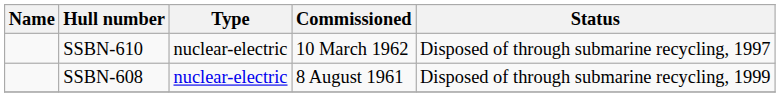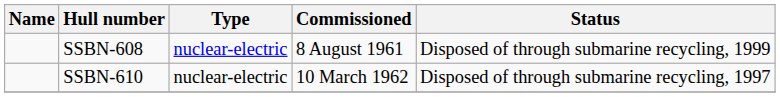 <table class="wikitable">
 <tr>
 <th>Name</th>
 <th>Hull number</th>
 <th>Type</th>
 <th>Commissioned</th>
 <th>Status</th>
 </tr>
 <tr>
 <td></td>
+<td>SSBN-608</td>
+<td><a href='#'>nuclear-electric</a></td>
+<td>8 August 1961</td>
+<td>Disposed of through submarine recycling, 1999</td>
+</tr>
+<tr>
+<td></td>
 <td>SSBN-610</td>
 <td>nuclear-electric</td>
 <td>10 March 1962</td>
 <td>Disposed of through submarine recycling, 1997</td>
 </tr>
 <tr>
-<td></td>
-<td>SSBN-608</td>
-<td><a href='#'>nuclear-electric</a></td>
-<td>8 August 1961</td>
-<td>Disposed of through submarine recycling, 1999</td>
-</tr>
-<tr>
 </tr>
 </table>
